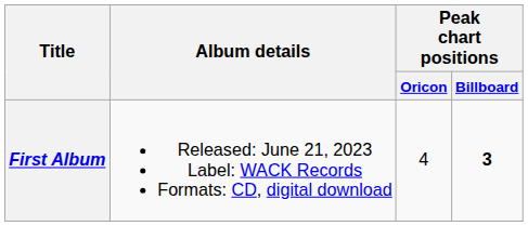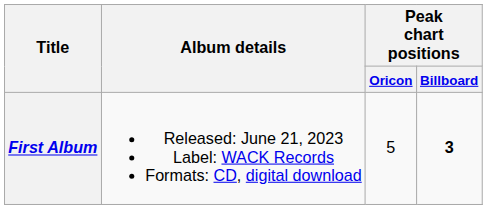 <table class="wikitable plainrowheaders" style="text-align:center;">
 <tr>
 <th scope="col" rowspan="2">Title</th>
 <th scope="col" rowspan="2">Album details</th>
 <th scope="col" colspan="2">Peak <br> chart <br> positions</th>
 </tr>
 <tr>
 <th scope="col"><small><a href='#'>Oricon</a></small><br></th>
 <th scope="col" colspan="1"><small><a href='#'>Billboard</a></small></th>
 </tr>
 <tr>
 <th scope="row"><em><a href='#'>First Album</a></em></th>
 <td><br><ul><li>Released: June 21, 2023</li><li>Label: <a href='#'>WACK Records</a></li><li>Formats: <a href='#'>CD</a>, <a href='#'>digital download</a></li></ul></td>
-<td>4</td>
+<td>5</td>
 <td><strong>3</strong></td>
 </tr>
 </table>
